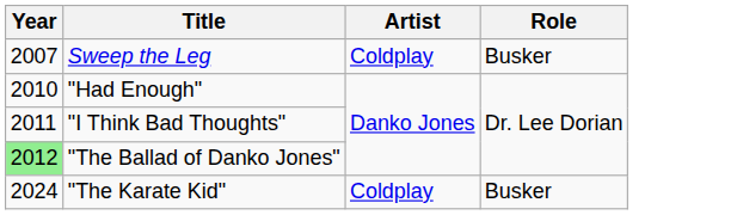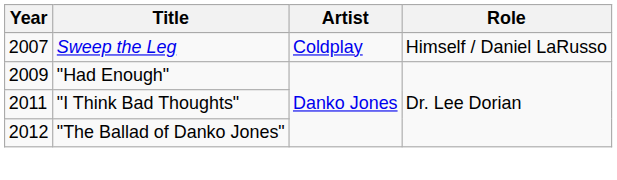 <table class="wikitable sortable">
 <tr>
 <th>Year</th>
 <th>Title</th>
 <th>Artist</th>
 <th>Role</th>
 </tr>
 <tr>
 <td>2007</td>
 <td><em><a href='#'>Sweep the Leg</a></em></td>
 <td><a href='#'>Coldplay</a></td>
-<td>Busker</td>
+<td>Himself / Daniel LaRusso</td>
 </tr>
 <tr>
-<td>2010</td>
+<td>2009</td>
 <td>"Had Enough"</td>
 <td rowspan="3"><a href='#'>Danko Jones</a></td>
 <td rowspan="3">Dr. Lee Dorian</td>
 </tr>
 <tr>
 <td>2011</td>
 <td>"I Think Bad Thoughts"</td>
 </tr>
 <tr>
-<td style="background: lightgreen;">2012</td>
+<td>2012</td>
 <td data-sort-value=""Ballad of Danko Jones The"">"The Ballad of Danko Jones"</td>
 </tr>
-<tr>
-<td>2024</td>
-<td>"The Karate Kid"</td>
-<td><a href='#'>Coldplay</a></td>
-<td>Busker</td>
-</tr>
 </table>
